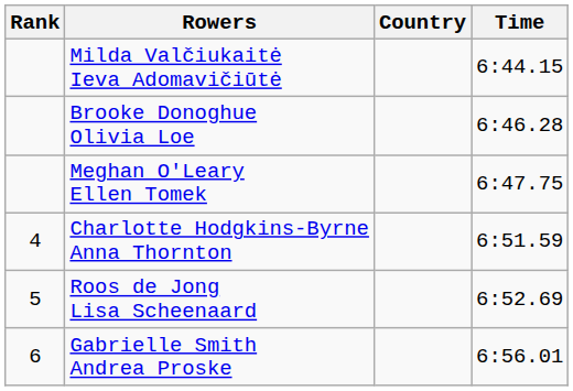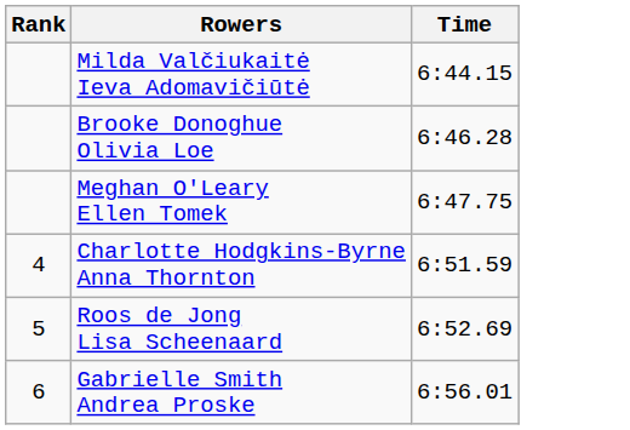 <table class="wikitable" style="text-align:center">
 <tr>
 <th>Rank</th>
 <th>Rowers</th>
-<th>Country</th>
 <th>Time</th>
 </tr>
 <tr>
 <td></td>
 <td align="left"><a href='#'>Milda Valčiukaitė</a><br><a href='#'>Ieva Adomavičiūtė</a></td>
-<td align="left"></td>
 <td>6:44.15</td>
 </tr>
 <tr>
 <td></td>
 <td align="left"><a href='#'>Brooke Donoghue</a><br><a href='#'>Olivia Loe</a></td>
-<td align="left"></td>
 <td>6:46.28</td>
 </tr>
 <tr>
 <td></td>
 <td align="left"><a href='#'>Meghan O'Leary</a><br><a href='#'>Ellen Tomek</a></td>
-<td align="left"></td>
 <td>6:47.75</td>
 </tr>
 <tr>
 <td>4</td>
 <td align="left"><a href='#'>Charlotte Hodgkins-Byrne</a><br><a href='#'>Anna Thornton</a></td>
-<td align="left"></td>
 <td>6:51.59</td>
 </tr>
 <tr>
 <td>5</td>
 <td align="left"><a href='#'>Roos de Jong</a><br><a href='#'>Lisa Scheenaard</a></td>
-<td align="left"></td>
 <td>6:52.69</td>
 </tr>
 <tr>
 <td>6</td>
 <td align="left"><a href='#'>Gabrielle Smith</a><br><a href='#'>Andrea Proske</a></td>
-<td align="left"></td>
 <td>6:56.01</td>
 </tr>
 </table>
